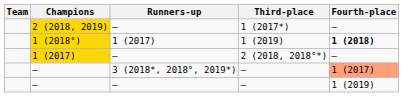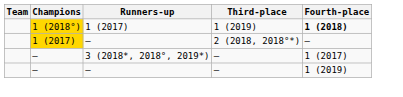 <table class="wikitable">
 <tr>
 <th>Team</th>
 <th>Champions</th>
 <th>Runners-up</th>
 <th>Third-place</th>
 <th>Fourth-place</th>
-</tr>
-<tr>
-<td></td>
-<td bgcolor=gold>2 (2018, 2019)</td>
-<td>–</td>
-<td>1 (2017*)</td>
-<td>–</td>
 </tr>
 <tr>
 <td></td>
 <td bgcolor=gold>1 (2018°)</td>
 <td>1 (2017)</td>
 <td>1 (2019)</td>
 <td><strong>1 (2018)</strong></td>
 </tr>
 <tr>
 <td></td>
 <td bgcolor=gold>1 (2017)</td>
 <td>–</td>
 <td>2 (2018, 2018°*)</td>
 <td>–</td>
 </tr>
 <tr>
 <td></td>
 <td>–</td>
 <td>3 (2018*, 2018°, 2019*)</td>
 <td>–</td>
-<td style="background: lightsalmon;">1 (2017)</td>
+<td>1 (2017)</td>
 </tr>
 <tr>
 <td></td>
 <td>–</td>
 <td>–</td>
 <td>–</td>
 <td>1 (2019)</td>
 </tr>
 </table>
